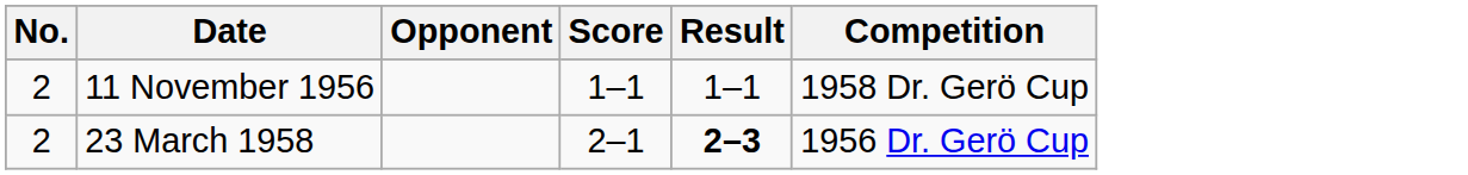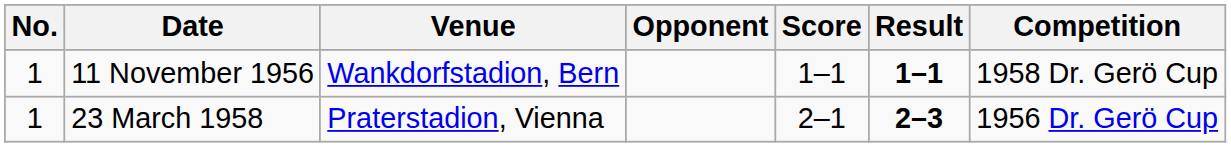 <table class="wikitable sortable">
 <tr>
 <th scope="col">No.</th>
 <th scope="col">Date</th>
+<th scope="col">Venue</th>
 <th scope="col">Opponent</th>
 <th scope="col">Score</th>
 <th scope="col">Result</th>
 <th scope="col">Competition</th>
 </tr>
 <tr>
-<td style="text-align:center">2</td>
+<td style="text-align:center">1</td>
 <td>11 November 1956</td>
+<td><a href='#'>Wankdorfstadion</a>, <a href='#'>Bern</a></td>
 <td></td>
 <td style="text-align:center">1–1</td>
-<td style="text-align:center">1–1</td>
+<td style="text-align:center"><strong>1–1</strong></td>
 <td>1958 Dr. Gerö Cup</td>
 </tr>
 <tr>
-<td style="text-align:center">2</td>
+<td style="text-align:center">1</td>
 <td>23 March 1958</td>
+<td><a href='#'>Praterstadion</a>, Vienna</td>
 <td></td>
 <td style="text-align:center">2–1</td>
 <td style="text-align:center"><strong>2–3</strong></td>
 <td>1956 <a href='#'>Dr. Gerö Cup</a></td>
 </tr>
 </table>
